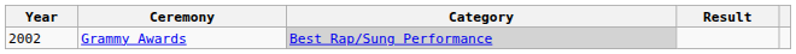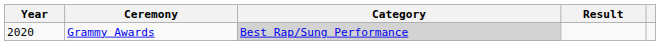 <table class="wikitable sortable plainrowheaders" style="width: 60%;">
 <tr>
 <th scope="col">Year</th>
 <th scope="col">Ceremony</th>
 <th scope="col">Category</th>
 <th scope="col">Result</th>
 <th scope="col" class="unsortable"></th>
 </tr>
 <tr>
-<td>2002</td>
+<td>2020</td>
 <td><a href='#'>Grammy Awards</a></td>
 <td style="background: lightgrey;"><a href='#'>Best Rap/Sung Performance</a></td>
 <td></td>
 <td style="text-align:center;"></td>
 </tr>
 </table>
